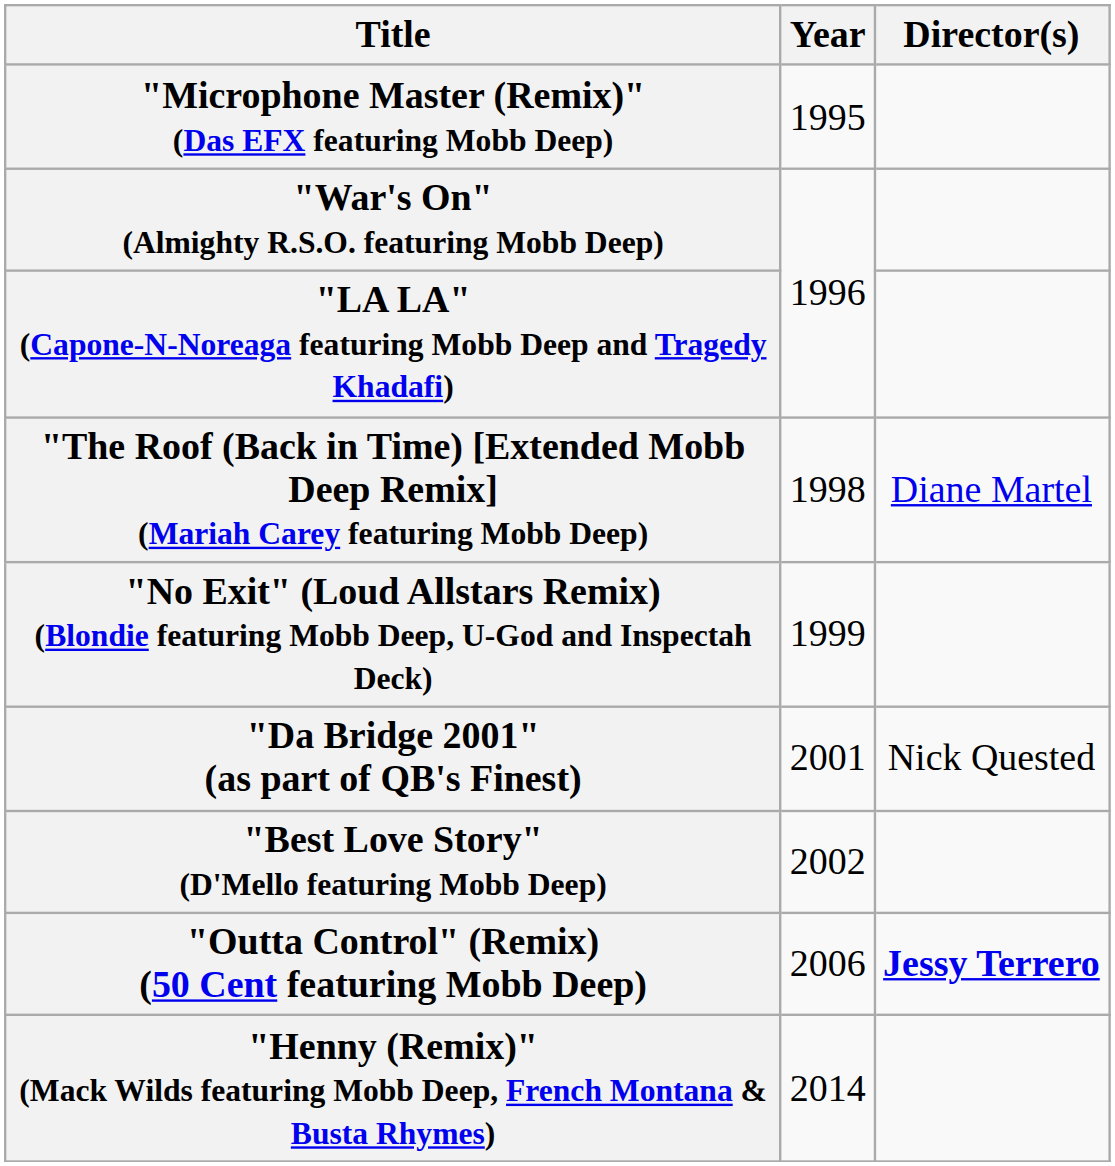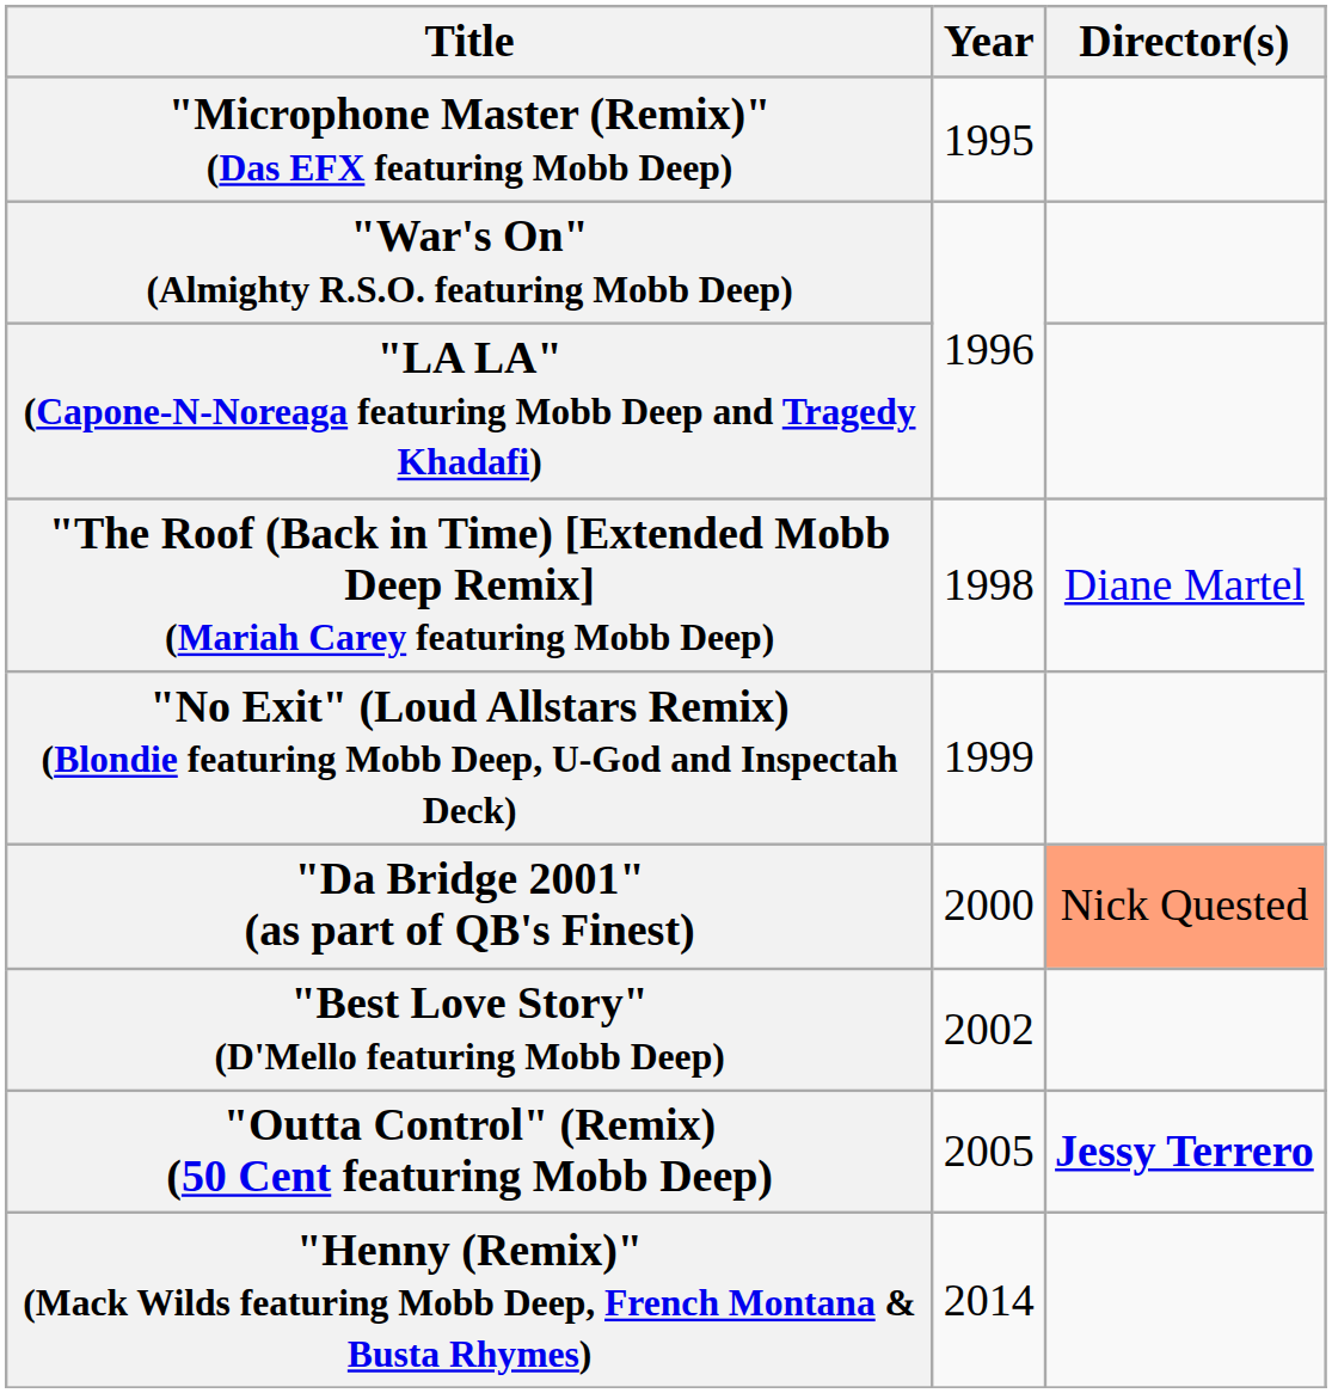 <table class="wikitable plainrowheaders" style="text-align:center;">
 <tr>
 <th scope="col" style="width:20em;">Title</th>
 <th scope="col">Year</th>
 <th scope="col">Director(s)</th>
 </tr>
 <tr>
 <th scope="row">"Microphone Master (Remix)"<br><small>(<a href='#'>Das EFX</a> featuring Mobb Deep)</small></th>
 <td>1995</td>
 <td></td>
 </tr>
 <tr>
 <th>"War's On"<br><small>(Almighty R.S.O. featuring Mobb Deep)</small></th>
 <td rowspan="2">1996</td>
 <td></td>
 </tr>
 <tr>
 <th scope="row">"LA LA"<br><small>(<a href='#'>Capone-N-Noreaga</a> featuring Mobb Deep and <a href='#'>Tragedy Khadafi</a>)</small></th>
 <td></td>
 </tr>
 <tr>
 <th scope="row">"The Roof (Back in Time) [Extended Mobb Deep Remix]<br><small>(<a href='#'>Mariah Carey</a> featuring Mobb Deep)</small></th>
 <td>1998</td>
 <td><a href='#'>Diane Martel</a></td>
 </tr>
 <tr>
 <th scope="row">"No Exit" (Loud Allstars Remix)<br><small>(<a href='#'>Blondie</a> featuring Mobb Deep, U-God and Inspectah Deck)</small></th>
 <td>1999</td>
 <td></td>
 </tr>
 <tr>
 <th scope="row">"Da Bridge 2001"<br><span>(as part of QB's Finest)</span></th>
-<td>2001</td>
-<td>Nick Quested</td>
+<td>2000</td>
+<td style="background: lightsalmon;">Nick Quested</td>
 </tr>
 <tr>
 <th scope="row">"Best Love Story"<br><small>(D'Mello featuring Mobb Deep)</small></th>
 <td>2002</td>
 <td></td>
 </tr>
 <tr>
 <th scope="row">"Outta Control" (Remix)<br><span>(<a href='#'>50 Cent</a> featuring Mobb Deep)</span></th>
-<td>2006</td>
+<td>2005</td>
 <td><strong><a href='#'>Jessy Terrero</a></strong></td>
 </tr>
 <tr>
 <th scope="row">"Henny (Remix)"<br><small>(Mack Wilds featuring Mobb Deep, <a href='#'>French Montana</a> & <a href='#'>Busta Rhymes</a>)</small></th>
 <td>2014</td>
 <td></td>
 </tr>
 <tr>
 </tr>
 </table>
